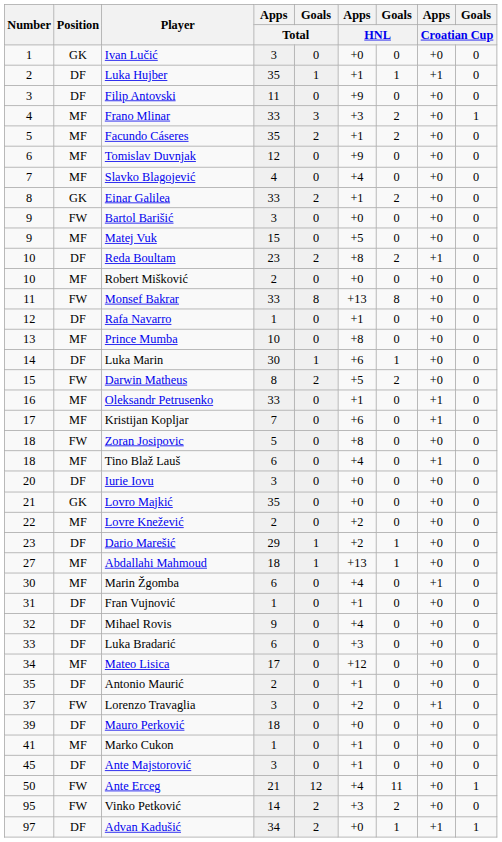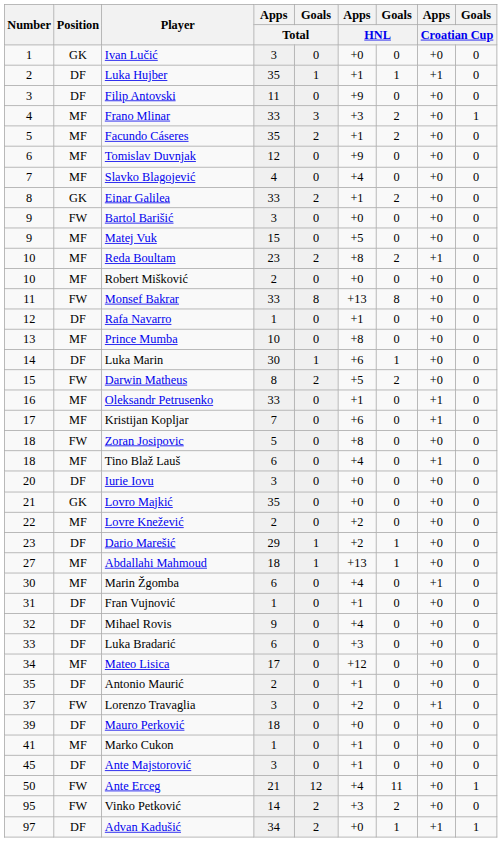 <table class="wikitable sortable" style="font-size: 95%; text-align: center;">
 <tr>
 <th width=40 rowspan="2" align="center">Number</th>
 <th width=40 rowspan="2" align="center">Position</th>
 <th width=180 rowspan="2" align="center">Player</th>
 <th>Apps</th>
 <th>Goals</th>
 <th>Apps</th>
 <th>Goals</th>
 <th>Apps</th>
 <th>Goals</th>
 </tr>
 <tr>
 <th class="unsortable" width=140 colspan="2" align="center">Total</th>
 <th class="unsortable" width=120 colspan="2" align="center"><a href='#'>HNL</a></th>
 <th class="unsortable" width=120 colspan="2" align="center"><a href='#'>Croatian Cup</a></th>
 </tr>
 <tr>
 <td>1</td>
 <td>GK</td>
 <td style="text-align:left;"> <a href='#'>Ivan Lučić</a></td>
 <td style="background: #F0F0F0">3</td>
 <td style="background: #F0F0F0">0</td>
 <td>+0</td>
 <td>0</td>
 <td>+0</td>
 <td>0</td>
 </tr>
 <tr>
 <td>2</td>
 <td>DF</td>
 <td style="text-align:left;"> <a href='#'>Luka Hujber</a></td>
 <td style="background: #F0F0F0">35</td>
 <td style="background: #F0F0F0">1</td>
 <td>+1</td>
 <td>1</td>
 <td>+1</td>
 <td>0</td>
 </tr>
 <tr>
 <td>3</td>
 <td>DF</td>
 <td style="text-align:left;"> <a href='#'>Filip Antovski</a></td>
 <td style="background: #F0F0F0">11</td>
 <td style="background: #F0F0F0">0</td>
 <td>+9</td>
 <td>0</td>
 <td>+0</td>
 <td>0</td>
 </tr>
 <tr>
 <td>4</td>
 <td>MF</td>
 <td style="text-align:left;"> <a href='#'>Frano Mlinar</a></td>
 <td style="background: #F0F0F0">33</td>
 <td style="background: #F0F0F0">3</td>
 <td>+3</td>
 <td>2</td>
 <td>+0</td>
 <td>1</td>
 </tr>
 <tr>
 <td>5</td>
 <td>MF</td>
 <td style="text-align:left;"> <a href='#'>Facundo Cáseres</a></td>
 <td style="background: #F0F0F0">35</td>
 <td style="background: #F0F0F0">2</td>
 <td>+1</td>
 <td>2</td>
 <td>+0</td>
 <td>0</td>
 </tr>
 <tr>
 <td>6</td>
 <td>MF</td>
 <td style="text-align:left;"> <a href='#'>Tomislav Duvnjak</a></td>
 <td style="background: #F0F0F0">12</td>
 <td style="background: #F0F0F0">0</td>
 <td>+9</td>
 <td>0</td>
 <td>+0</td>
 <td>0</td>
 </tr>
 <tr>
 <td>7</td>
 <td>MF</td>
 <td style="text-align:left;"> <a href='#'>Slavko Blagojević</a></td>
 <td style="background: #F0F0F0">4</td>
 <td style="background: #F0F0F0">0</td>
 <td>+4</td>
 <td>0</td>
 <td>+0</td>
 <td>0</td>
 </tr>
 <tr>
 <td>8</td>
 <td>GK</td>
 <td style="text-align:left;"> <a href='#'>Einar Galilea</a></td>
 <td style="background: #F0F0F0">33</td>
 <td style="background: #F0F0F0">2</td>
 <td>+1</td>
 <td>2</td>
 <td>+0</td>
 <td>0</td>
 </tr>
 <tr>
 <td>9</td>
 <td>FW</td>
 <td style="text-align:left;"> <a href='#'>Bartol Barišić</a></td>
 <td style="background: #F0F0F0">3</td>
 <td style="background: #F0F0F0">0</td>
 <td>+0</td>
 <td>0</td>
 <td>+0</td>
 <td>0</td>
 </tr>
 <tr>
 <td>9</td>
 <td>MF</td>
 <td style="text-align:left;"> <a href='#'>Matej Vuk</a></td>
 <td style="background: #F0F0F0">15</td>
 <td style="background: #F0F0F0">0</td>
 <td>+5</td>
 <td>0</td>
 <td>+0</td>
 <td>0</td>
 </tr>
 <tr>
 <td>10</td>
-<td>DF</td>
+<td>MF</td>
 <td style="text-align:left;"> <a href='#'>Reda Boultam</a></td>
 <td style="background: #F0F0F0">23</td>
 <td style="background: #F0F0F0">2</td>
 <td>+8</td>
 <td>2</td>
 <td>+1</td>
 <td>0</td>
 </tr>
 <tr>
 <td>10</td>
 <td>MF</td>
 <td style="text-align:left;"> Robert Mišković</td>
 <td style="background: #F0F0F0">2</td>
 <td style="background: #F0F0F0">0</td>
 <td>+0</td>
 <td>0</td>
 <td>+0</td>
 <td>0</td>
 </tr>
 <tr>
 <td>11</td>
 <td>FW</td>
 <td style="text-align:left;"> <a href='#'>Monsef Bakrar</a></td>
 <td style="background: #F0F0F0">33</td>
 <td style="background: #F0F0F0">8</td>
 <td>+13</td>
 <td>8</td>
 <td>+0</td>
 <td>0</td>
 </tr>
 <tr>
 <td>12</td>
 <td>DF</td>
 <td style="text-align:left;"> <a href='#'>Rafa Navarro</a></td>
 <td style="background: #F0F0F0">1</td>
 <td style="background: #F0F0F0">0</td>
 <td>+1</td>
 <td>0</td>
 <td>+0</td>
 <td>0</td>
 </tr>
 <tr>
 <td>13</td>
 <td>MF</td>
 <td style="text-align:left;"> <a href='#'>Prince Mumba</a></td>
 <td style="background: #F0F0F0">10</td>
 <td style="background: #F0F0F0">0</td>
 <td>+8</td>
 <td>0</td>
 <td>+0</td>
 <td>0</td>
 </tr>
 <tr>
 <td>14</td>
 <td>DF</td>
 <td style="text-align:left;"> Luka Marin</td>
 <td style="background: #F0F0F0">30</td>
 <td style="background: #F0F0F0">1</td>
 <td>+6</td>
 <td>1</td>
 <td>+0</td>
 <td>0</td>
 </tr>
 <tr>
 <td>15</td>
 <td>FW</td>
 <td style="text-align:left;"> <a href='#'>Darwin Matheus</a></td>
 <td style="background: #F0F0F0">8</td>
 <td style="background: #F0F0F0">2</td>
 <td>+5</td>
 <td>2</td>
 <td>+0</td>
 <td>0</td>
 </tr>
 <tr>
 <td>16</td>
 <td>MF</td>
 <td style="text-align:left;"> <a href='#'>Oleksandr Petrusenko</a></td>
 <td style="background: #F0F0F0">33</td>
 <td style="background: #F0F0F0">0</td>
 <td>+1</td>
 <td>0</td>
 <td>+1</td>
 <td>0</td>
 </tr>
 <tr>
 <td>17</td>
 <td>MF</td>
 <td style="text-align:left;"> Kristijan Kopljar</td>
 <td style="background: #F0F0F0">7</td>
 <td style="background: #F0F0F0">0</td>
 <td>+6</td>
 <td>0</td>
 <td>+1</td>
 <td>0</td>
 </tr>
 <tr>
 <td>18</td>
 <td>FW</td>
 <td style="text-align:left;"> <a href='#'>Zoran Josipovic</a></td>
 <td style="background: #F0F0F0">5</td>
 <td style="background: #F0F0F0">0</td>
 <td>+8</td>
 <td>0</td>
 <td>+0</td>
 <td>0</td>
 </tr>
 <tr>
 <td>18</td>
 <td>MF</td>
 <td style="text-align:left;"> Tino Blaž Lauš</td>
 <td style="background: #F0F0F0">6</td>
 <td style="background: #F0F0F0">0</td>
 <td>+4</td>
 <td>0</td>
 <td>+1</td>
 <td>0</td>
 </tr>
 <tr>
 <td>20</td>
 <td>DF</td>
 <td style="text-align:left;"> <a href='#'>Iurie Iovu</a></td>
 <td style="background: #F0F0F0">3</td>
 <td style="background: #F0F0F0">0</td>
 <td>+0</td>
 <td>0</td>
 <td>+0</td>
 <td>0</td>
 </tr>
 <tr>
 <td>21</td>
 <td>GK</td>
 <td style="text-align:left;"> <a href='#'>Lovro Majkić</a></td>
 <td style="background: #F0F0F0">35</td>
 <td style="background: #F0F0F0">0</td>
 <td>+0</td>
 <td>0</td>
 <td>+0</td>
 <td>0</td>
 </tr>
 <tr>
 <td>22</td>
 <td>MF</td>
 <td style="text-align:left;"> <a href='#'>Lovre Knežević</a></td>
 <td style="background: #F0F0F0">2</td>
 <td style="background: #F0F0F0">0</td>
 <td>+2</td>
 <td>0</td>
 <td>+0</td>
 <td>0</td>
 </tr>
 <tr>
 <td>23</td>
 <td>DF</td>
 <td style="text-align:left;"> <a href='#'>Dario Marešić</a></td>
 <td style="background: #F0F0F0">29</td>
 <td style="background: #F0F0F0">1</td>
 <td>+2</td>
 <td>1</td>
 <td>+0</td>
 <td>0</td>
 </tr>
 <tr>
 <td>27</td>
 <td>MF</td>
 <td style="text-align:left;"> <a href='#'>Abdallahi Mahmoud</a></td>
 <td style="background: #F0F0F0">18</td>
 <td style="background: #F0F0F0">1</td>
 <td>+13</td>
 <td>1</td>
 <td>+0</td>
 <td>0</td>
 </tr>
 <tr>
 <td>30</td>
 <td>MF</td>
 <td style="text-align:left;"> Marin Žgomba</td>
 <td style="background: #F0F0F0">6</td>
 <td style="background: #F0F0F0">0</td>
 <td>+4</td>
 <td>0</td>
 <td>+1</td>
 <td>0</td>
 </tr>
 <tr>
 <td>31</td>
 <td>DF</td>
 <td style="text-align:left;"> Fran Vujnović</td>
 <td style="background: #F0F0F0">1</td>
 <td style="background: #F0F0F0">0</td>
 <td>+1</td>
 <td>0</td>
 <td>+0</td>
 <td>0</td>
 </tr>
 <tr>
 <td>32</td>
 <td>DF</td>
 <td style="text-align:left;"> Mihael Rovis</td>
 <td style="background: #F0F0F0">9</td>
 <td style="background: #F0F0F0">0</td>
 <td>+4</td>
 <td>0</td>
 <td>+0</td>
 <td>0</td>
 </tr>
 <tr>
 <td>33</td>
 <td>DF</td>
 <td style="text-align:left;"> Luka Bradarić</td>
 <td style="background: #F0F0F0">6</td>
 <td style="background: #F0F0F0">0</td>
 <td>+3</td>
 <td>0</td>
 <td>+0</td>
 <td>0</td>
 </tr>
 <tr>
 <td>34</td>
 <td>MF</td>
 <td style="text-align:left;"> <a href='#'>Mateo Lisica</a></td>
 <td style="background: #F0F0F0">17</td>
 <td style="background: #F0F0F0">0</td>
 <td>+12</td>
 <td>0</td>
 <td>+0</td>
 <td>0</td>
 </tr>
 <tr>
 <td>35</td>
 <td>DF</td>
 <td style="text-align:left;"> Antonio Maurić</td>
 <td style="background: #F0F0F0">2</td>
 <td style="background: #F0F0F0">0</td>
 <td>+1</td>
 <td>0</td>
 <td>+0</td>
 <td>0</td>
 </tr>
 <tr>
 <td>37</td>
 <td>FW</td>
 <td style="text-align:left;"> Lorenzo Travaglia</td>
 <td style="background: #F0F0F0">3</td>
 <td style="background: #F0F0F0">0</td>
 <td>+2</td>
 <td>0</td>
 <td>+1</td>
 <td>0</td>
 </tr>
 <tr>
 <td>39</td>
 <td>DF</td>
 <td style="text-align:left;"> <a href='#'>Mauro Perković</a></td>
 <td style="background: #F0F0F0">18</td>
 <td style="background: #F0F0F0">0</td>
 <td>+0</td>
 <td>0</td>
 <td>+0</td>
 <td>0</td>
 </tr>
 <tr>
 <td>41</td>
 <td>MF</td>
 <td style="text-align:left;"> Marko Cukon</td>
 <td style="background: #F0F0F0">1</td>
 <td style="background: #F0F0F0">0</td>
 <td>+1</td>
 <td>0</td>
 <td>+0</td>
 <td>0</td>
 </tr>
 <tr>
 <td>45</td>
 <td>DF</td>
 <td style="text-align:left;"> <a href='#'>Ante Majstorović</a></td>
 <td style="background: #F0F0F0">3</td>
 <td style="background: #F0F0F0">0</td>
 <td>+1</td>
 <td>0</td>
 <td>+0</td>
 <td>0</td>
 </tr>
 <tr>
 <td>50</td>
 <td>FW</td>
 <td style="text-align:left;"> <a href='#'>Ante Erceg</a></td>
 <td style="background: #F0F0F0">21</td>
 <td style="background: #F0F0F0">12</td>
 <td>+4</td>
 <td>11</td>
 <td>+0</td>
 <td>1</td>
 </tr>
 <tr>
 <td>95</td>
 <td>FW</td>
 <td style="text-align:left;"> Vinko Petković</td>
 <td style="background: #F0F0F0">14</td>
 <td style="background: #F0F0F0">2</td>
 <td>+3</td>
 <td>2</td>
 <td>+0</td>
 <td>0</td>
 </tr>
 <tr>
 <td>97</td>
 <td>DF</td>
 <td style="text-align:left;"> <a href='#'>Advan Kadušić</a></td>
 <td style="background: #F0F0F0">34</td>
 <td style="background: #F0F0F0">2</td>
 <td>+0</td>
 <td>1</td>
 <td>+1</td>
 <td>1</td>
 </tr>
 </table>
